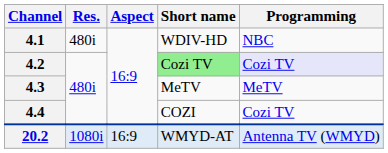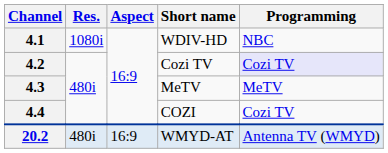 <table class="wikitable">
 <tr>
 <th scope = "col"><a href='#'>Channel</a></th>
 <th scope = "col"><a href='#'>Res.</a></th>
 <th scope = "col"><a href='#'>Aspect</a></th>
 <th scope = "col">Short name</th>
 <th scope = "col">Programming</th>
 </tr>
 <tr>
 <th scope = "row">4.1</th>
-<td>480i</td>
+<td><a href='#'>1080i</a></td>
 <td rowspan=4><a href='#'>16:9</a></td>
 <td>WDIV-HD</td>
 <td><a href='#'>NBC</a></td>
 </tr>
 <tr>
 <th scope = "row">4.2</th>
 <td rowspan=3><a href='#'>480i</a></td>
-<td style="background: lightgreen;">Cozi TV</td>
+<td>Cozi TV</td>
 <td style="background: lavender;"><a href='#'>Cozi TV</a></td>
 </tr>
 <tr>
 <th scope = "row">4.3</th>
 <td>MeTV</td>
 <td><a href='#'>MeTV</a></td>
 </tr>
 <tr>
 <th scope = "row">4.4</th>
 <td>COZI</td>
 <td><a href='#'>Cozi TV</a></td>
 </tr>
 <tr style="background-color:#DFEBF6; border-top: 2px solid #003399;">
 <th scope = "row"><a href='#'>20.2</a></th>
-<td><a href='#'>1080i</a></td>
+<td>480i</td>
 <td>16:9</td>
 <td>WMYD-AT</td>
 <td><a href='#'>Antenna TV</a> (<a href='#'>WMYD</a>)</td>
 </tr>
 </table>
